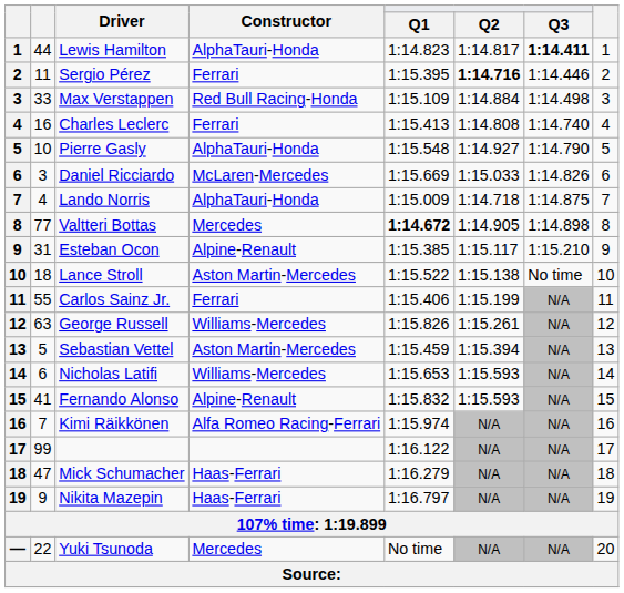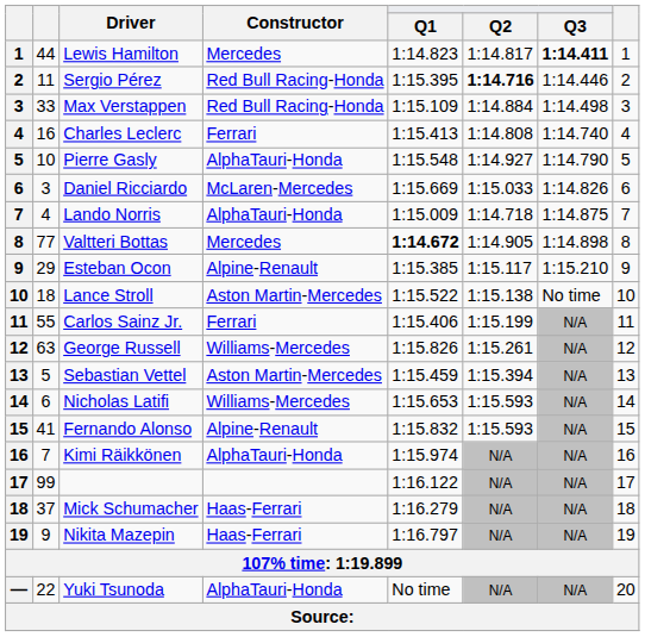 <table class="wikitable sortable" style="font-size: 85%;">
 <tr>
 <th rowspan="2"></th>
 <th rowspan="2"></th>
 <th rowspan="2">Driver</th>
 <th rowspan="2">Constructor</th>
 <th colspan="3" style="background:#eaecf0; text-align:center;"></th>
 <th rowspan="2"></th>
 </tr>
 <tr>
 <th scope="col">Q1</th>
 <th scope="col">Q2</th>
 <th scope="col">Q3</th>
 </tr>
 <tr>
 <th scope="row">1</th>
 <td align="center">44</td>
 <td data-sort-value="ham"> <a href='#'>Lewis Hamilton</a></td>
-<td><a href='#'>AlphaTauri</a>-<a href='#'>Honda</a></td>
+<td><a href='#'>Mercedes</a></td>
 <td>1:14.823</td>
 <td>1:14.817</td>
 <td><strong>1:14.411</strong></td>
 <td align="center">1</td>
 </tr>
 <tr>
 <th scope="row">2</th>
 <td align="center">11</td>
 <td data-sort-value="per"> <a href='#'>Sergio Pérez</a></td>
-<td><a href='#'>Ferrari</a></td>
+<td><a href='#'>Red Bull Racing</a>-<a href='#'>Honda</a></td>
 <td>1:15.395</td>
 <td><strong>1:14.716</strong></td>
 <td>1:14.446</td>
 <td align="center">2</td>
 </tr>
 <tr>
 <th scope="row">3</th>
 <td align="center">33</td>
 <td data-sort-value="ver"> <a href='#'>Max Verstappen</a></td>
 <td><a href='#'>Red Bull Racing</a>-<a href='#'>Honda</a></td>
 <td>1:15.109</td>
 <td>1:14.884</td>
 <td>1:14.498</td>
 <td align="center">3</td>
 </tr>
 <tr>
 <th scope="row">4</th>
 <td align="center">16</td>
 <td data-sort-value="lec"> <a href='#'>Charles Leclerc</a></td>
 <td><a href='#'>Ferrari</a></td>
 <td>1:15.413</td>
 <td>1:14.808</td>
 <td>1:14.740</td>
 <td align="center">4</td>
 </tr>
 <tr>
 <th scope="row">5</th>
 <td align="center">10</td>
 <td data-sort-value="gas"> <a href='#'>Pierre Gasly</a></td>
 <td><a href='#'>AlphaTauri</a>-<a href='#'>Honda</a></td>
 <td>1:15.548</td>
 <td>1:14.927</td>
 <td>1:14.790</td>
 <td align="center">5</td>
 </tr>
 <tr>
 <th scope="row">6</th>
 <td align="center">3</td>
 <td data-sort-value="ric"> <a href='#'>Daniel Ricciardo</a></td>
 <td><a href='#'>McLaren</a>-<a href='#'>Mercedes</a></td>
 <td>1:15.669</td>
 <td>1:15.033</td>
 <td>1:14.826</td>
 <td align="center">6</td>
 </tr>
 <tr>
 <th scope="row">7</th>
 <td align="center">4</td>
 <td data-sort-value="nor"> <a href='#'>Lando Norris</a></td>
 <td><a href='#'>AlphaTauri</a>-<a href='#'>Honda</a></td>
 <td>1:15.009</td>
 <td>1:14.718</td>
 <td>1:14.875</td>
 <td align="center">7</td>
 </tr>
 <tr>
 <th scope="row">8</th>
 <td align="center">77</td>
 <td data-sort-value="bot"> <a href='#'>Valtteri Bottas</a></td>
 <td><a href='#'>Mercedes</a></td>
 <td><strong>1:14.672</strong></td>
 <td>1:14.905</td>
 <td>1:14.898</td>
 <td align="center">8</td>
 </tr>
 <tr>
 <th scope="row">9</th>
-<td align="center">31</td>
+<td align="center">29</td>
 <td data-sort-value="oco"> <a href='#'>Esteban Ocon</a></td>
 <td><a href='#'>Alpine</a>-<a href='#'>Renault</a></td>
 <td>1:15.385</td>
 <td>1:15.117</td>
 <td>1:15.210</td>
 <td align="center">9</td>
 </tr>
 <tr>
 <th scope="row">10</th>
 <td align="center">18</td>
 <td data-sort-value="str"> <a href='#'>Lance Stroll</a></td>
 <td><a href='#'>Aston Martin</a>-<a href='#'>Mercedes</a></td>
 <td>1:15.522</td>
 <td>1:15.138</td>
 <td data-sort-value="2">No time</td>
 <td align="center">10</td>
 </tr>
 <tr>
 <th scope="row">11</th>
 <td align="center">55</td>
 <td data-sort-value="sai"> <a href='#'>Carlos Sainz Jr.</a></td>
 <td><a href='#'>Ferrari</a></td>
 <td>1:15.406</td>
 <td>1:15.199</td>
 <td style="background: silver" align="center" data-sort-value="11"><small>N/A</small></td>
 <td align="center">11</td>
 </tr>
 <tr>
 <th scope="row">12</th>
 <td align="center">63</td>
 <td data-sort-value="rus"> <a href='#'>George Russell</a></td>
 <td><a href='#'>Williams</a>-<a href='#'>Mercedes</a></td>
 <td>1:15.826</td>
 <td>1:15.261</td>
 <td style="background: silver" align="center" data-sort-value="12"><small>N/A</small></td>
 <td align="center">12</td>
 </tr>
 <tr>
 <th scope="row">13</th>
 <td align="center">5</td>
 <td data-sort-value="vet"> <a href='#'>Sebastian Vettel</a></td>
 <td><a href='#'>Aston Martin</a>-<a href='#'>Mercedes</a></td>
 <td>1:15.459</td>
 <td>1:15.394</td>
 <td style="background: silver" align="center" data-sort-value="13"><small>N/A</small></td>
 <td align="center" data-sort-value="21">13</td>
 </tr>
 <tr>
 <th scope="row">14</th>
 <td align="center">6</td>
 <td data-sort-value="lat"> <a href='#'>Nicholas Latifi</a></td>
 <td><a href='#'>Williams</a>-<a href='#'>Mercedes</a></td>
 <td>1:15.653</td>
 <td>1:15.593</td>
 <td style="background: silver" align="center" data-sort-value="14"><small>N/A</small></td>
 <td align="center">14</td>
 </tr>
 <tr>
 <th scope="row">15</th>
 <td align="center">41</td>
 <td data-sort-value="alo"> <a href='#'>Fernando Alonso</a></td>
 <td><a href='#'>Alpine</a>-<a href='#'>Renault</a></td>
 <td>1:15.832</td>
 <td>1:15.593</td>
 <td style="background: silver" align="center" data-sort-value="15"><small>N/A</small></td>
 <td align="center">15</td>
 </tr>
 <tr>
 <th scope="row">16</th>
 <td align="center">7</td>
 <td data-sort-value="rai"> <a href='#'>Kimi Räikkönen</a></td>
-<td><a href='#'>Alfa Romeo Racing</a>-<a href='#'>Ferrari</a></td>
+<td><a href='#'>AlphaTauri</a>-<a href='#'>Honda</a></td>
 <td>1:15.974</td>
 <td style="background: silver" align="center" data-sort-value="16"><small>N/A</small></td>
 <td style="background: silver" align="center" data-sort-value="16"><small>N/A</small></td>
 <td align="center">16</td>
 </tr>
 <tr>
 <th scope="row">17</th>
 <td align="center">99</td>
 <td data-sort-value="gio"></td>
 <td></td>
 <td>1:16.122</td>
 <td style="background: silver" align="center" data-sort-value="17"><small>N/A</small></td>
 <td style="background: silver" align="center" data-sort-value="17"><small>N/A</small></td>
 <td align="center">17</td>
 </tr>
 <tr>
 <th scope="row">18</th>
-<td align="center">47</td>
+<td align="center">37</td>
 <td data-sort-value="sch"> <a href='#'>Mick Schumacher</a></td>
 <td><a href='#'>Haas</a>-<a href='#'>Ferrari</a></td>
 <td>1:16.279</td>
 <td style="background: silver" align="center" data-sort-value="18"><small>N/A</small></td>
 <td style="background: silver" align="center" data-sort-value="18"><small>N/A</small></td>
 <td align="center">18</td>
 </tr>
 <tr>
 <th scope="row">19</th>
 <td align="center">9</td>
 <td data-sort-value="maz"><a href='#'>Nikita Mazepin</a></td>
 <td><a href='#'>Haas</a>-<a href='#'>Ferrari</a></td>
 <td>1:16.797</td>
 <td style="background: silver" align="center" data-sort-value="19"><small>N/A</small></td>
 <td style="background: silver" align="center" data-sort-value="19"><small>N/A</small></td>
 <td align="center">19</td>
 </tr>
 <tr class="sortbottom">
 <th colspan="8"><a href='#'>107% time</a>: 1:19.899</th>
 </tr>
 <tr>
 <th data-sort-value="20">—</th>
 <td align="center">22</td>
 <td data-sort-value="tsu"> <a href='#'>Yuki Tsunoda</a></td>
-<td><a href='#'>Mercedes</a></td>
+<td><a href='#'>AlphaTauri</a>-<a href='#'>Honda</a></td>
 <td data-sort-value="2:00" nowrap>No time</td>
 <td style="background: silver" align="center"><small>N/A</small></td>
 <td style="background: silver" align="center"><small>N/A</small></td>
 <td align="center">20</td>
 </tr>
 <tr>
 <th colspan="8">Source:</th>
 </tr>
 <tr>
 </tr>
 </table>
